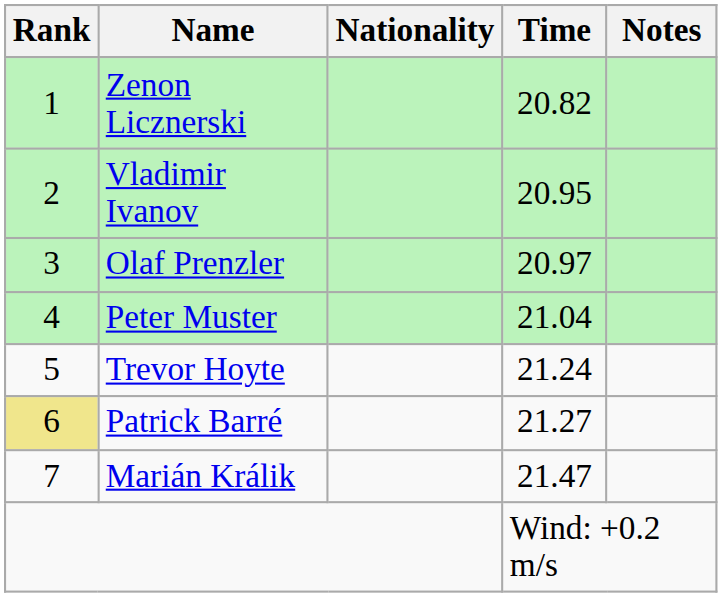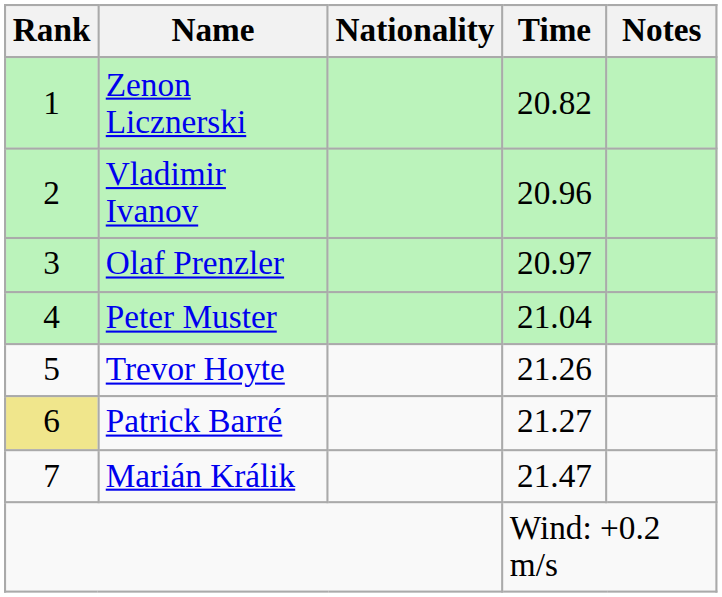 <table class="wikitable sortable" style="text-align:center;width: 55%">
 <tr>
 <th>Rank</th>
 <th>Name</th>
 <th>Nationality</th>
 <th>Time</th>
 <th>Notes</th>
 </tr>
 <tr bgcolor=bbf3bb>
 <td>1</td>
 <td align=left><a href='#'>Zenon Licznerski</a></td>
 <td align=left></td>
 <td>20.82</td>
 <td></td>
 </tr>
 <tr bgcolor=bbf3bb>
 <td>2</td>
 <td align=left><a href='#'>Vladimir Ivanov</a></td>
 <td align=left></td>
-<td>20.95</td>
+<td>20.96</td>
 <td></td>
 </tr>
 <tr bgcolor=bbf3bb>
 <td>3</td>
 <td align=left><a href='#'>Olaf Prenzler</a></td>
 <td align=left></td>
 <td>20.97</td>
 <td></td>
 </tr>
 <tr bgcolor=bbf3bb>
 <td>4</td>
 <td align=left><a href='#'>Peter Muster</a></td>
 <td align=left></td>
 <td>21.04</td>
 <td></td>
 </tr>
 <tr>
 <td>5</td>
 <td align=left><a href='#'>Trevor Hoyte</a></td>
 <td align=left></td>
-<td>21.24</td>
+<td>21.26</td>
 <td></td>
 </tr>
 <tr>
 <td style="background: khaki;">6</td>
 <td align=left><a href='#'>Patrick Barré</a></td>
 <td align=left></td>
 <td>21.27</td>
 <td></td>
 </tr>
 <tr>
 <td>7</td>
 <td align=left><a href='#'>Marián Králik</a></td>
 <td align=left></td>
 <td>21.47</td>
 <td></td>
 </tr>
 <tr class="sortbottom">
 <td colspan="3"></td>
 <td colspan="2" style="text-align:left;">Wind: +0.2 m/s</td>
 </tr>
 </table>
